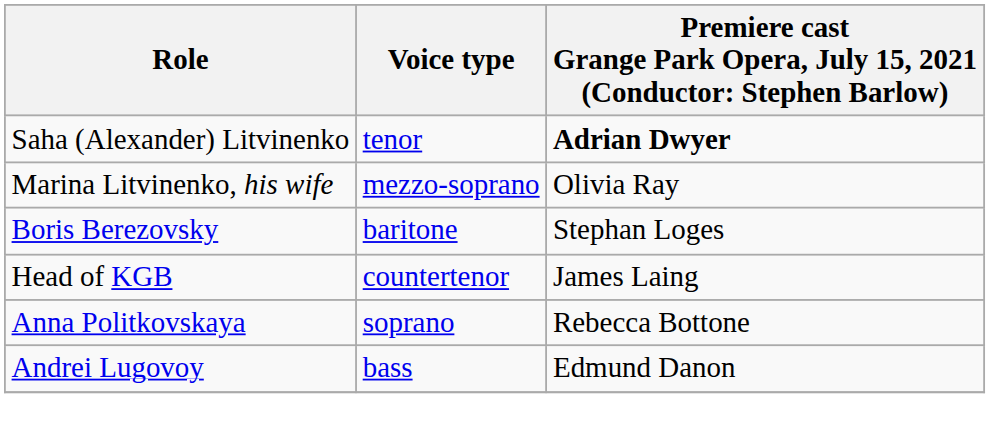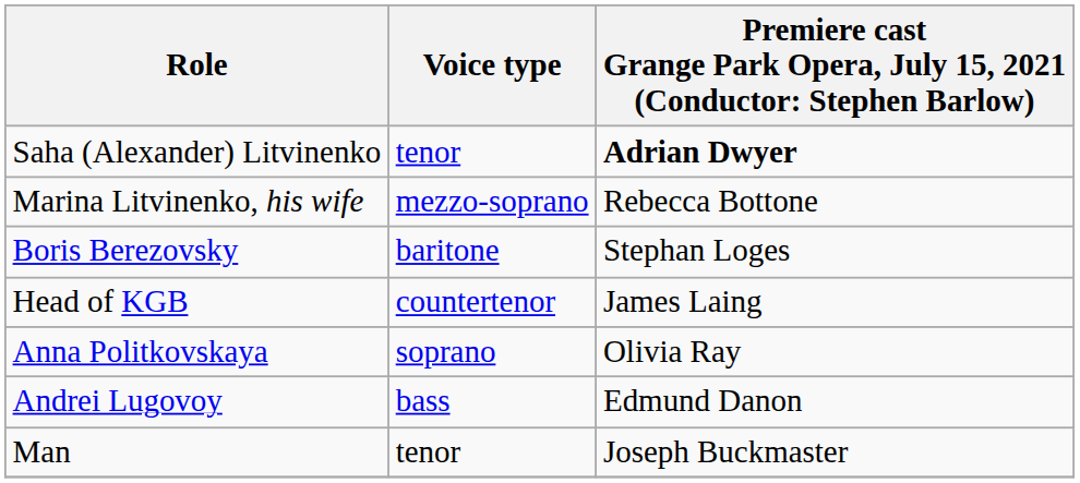 <table class="wikitable" border="1">
 <tr>
 <th>Role</th>
 <th>Voice type</th>
 <th>Premiere cast<br>Grange Park Opera, July 15, 2021<br>(Conductor: Stephen Barlow)</th>
 </tr>
 <tr>
 <td>Saha (Alexander) Litvinenko</td>
 <td><a href='#'>tenor</a></td>
 <td><strong>Adrian Dwyer</strong></td>
 </tr>
 <tr>
 <td>Marina Litvinenko, <em>his wife</em></td>
 <td><a href='#'>mezzo-soprano</a></td>
-<td>Olivia Ray</td>
+<td>Rebecca Bottone</td>
 </tr>
 <tr>
 <td><a href='#'>Boris Berezovsky</a></td>
 <td><a href='#'>baritone</a></td>
 <td>Stephan Loges</td>
 </tr>
 <tr>
 <td>Head of <a href='#'>KGB</a></td>
 <td><a href='#'>countertenor</a></td>
 <td>James Laing</td>
 </tr>
 <tr>
 <td><a href='#'>Anna Politkovskaya</a></td>
 <td><a href='#'>soprano</a></td>
-<td>Rebecca Bottone</td>
+<td>Olivia Ray</td>
 </tr>
 <tr>
 <td><a href='#'>Andrei Lugovoy</a></td>
 <td><a href='#'>bass</a></td>
 <td>Edmund Danon</td>
 </tr>
 <tr>
+<td>Man</td>
+<td>tenor</td>
+<td>Joseph Buckmaster</td>
+</tr>
+<tr>
 </tr>
 </table>
